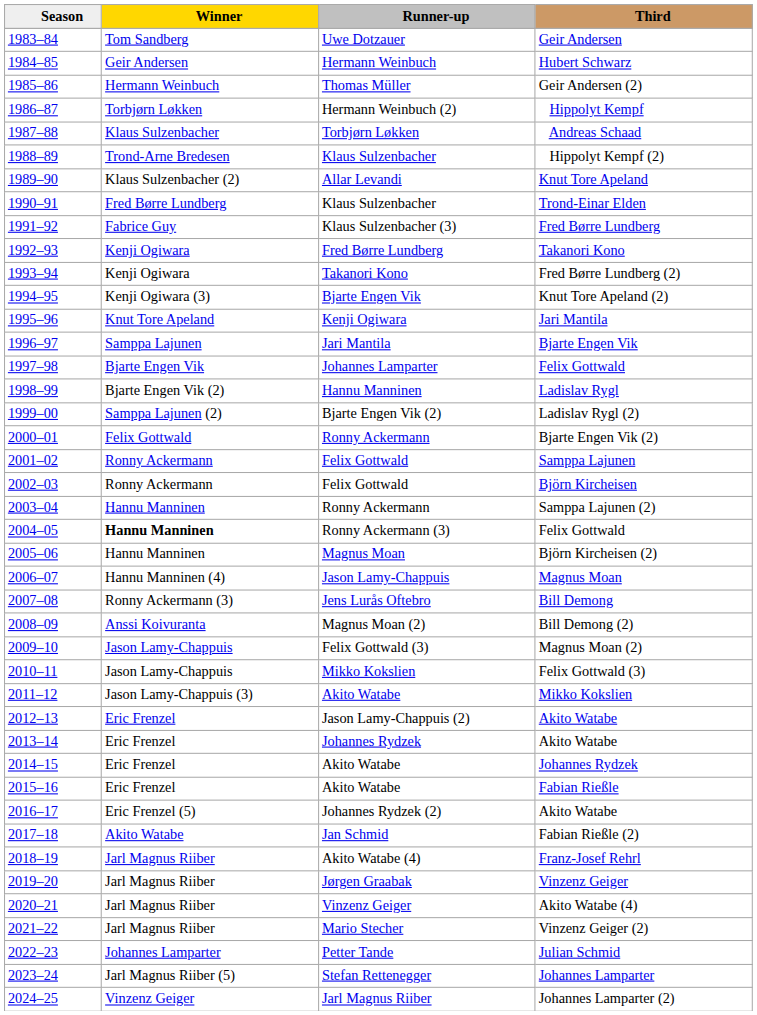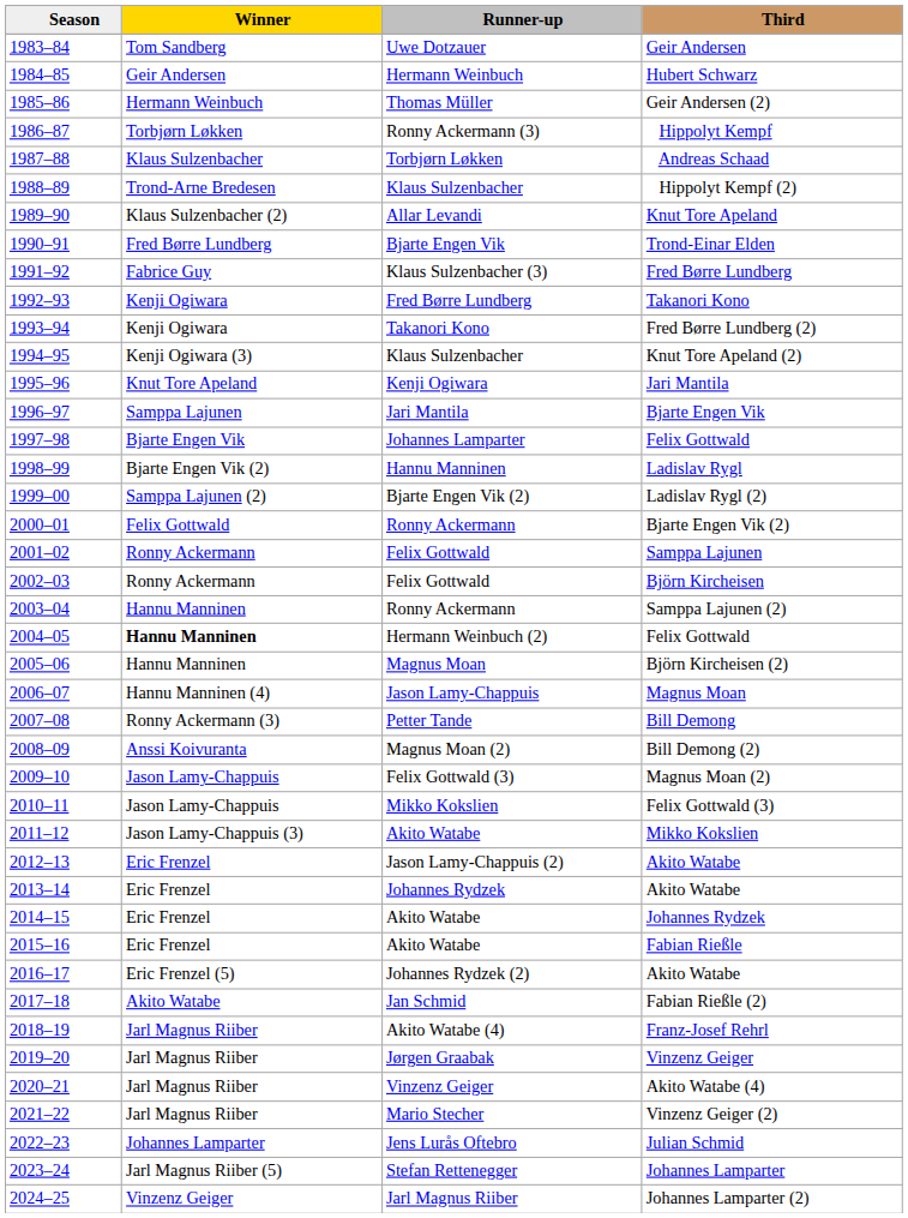 <table class="wikitable sortable" style="background:#fff; font-size:86%; line-height:16px; border:gray solid 1px; width:720px;">
 <tr style="background:#ccc; text-align:center;">
 <th style="width:13%; background:#efefef;">     Season</th>
 <th style="width:29%; background:gold">     Winner</th>
 <th style="width:29%; background:silver">     Runner-up</th>
 <th style="width:29%; background:#c96;">     Third</th>
 </tr>
 <tr>
 </tr>
 <tr>
 <td><a href='#'>1983–84</a></td>
 <td> <a href='#'>Tom Sandberg</a></td>
 <td> <a href='#'>Uwe Dotzauer</a></td>
 <td> <a href='#'>Geir Andersen</a></td>
 </tr>
 <tr>
 <td><a href='#'>1984–85</a></td>
 <td> <a href='#'>Geir Andersen</a></td>
 <td> <a href='#'>Hermann Weinbuch</a></td>
 <td> <a href='#'>Hubert Schwarz</a></td>
 </tr>
 <tr>
 <td><a href='#'>1985–86</a></td>
 <td> <a href='#'>Hermann Weinbuch</a></td>
 <td> <a href='#'>Thomas Müller</a></td>
 <td> Geir Andersen (2)</td>
 </tr>
 <tr>
 <td><a href='#'>1986–87</a></td>
 <td> <a href='#'>Torbjørn Løkken</a></td>
-<td> Hermann Weinbuch (2)</td>
+<td> Ronny Ackermann (3)</td>
 <td>   <a href='#'>Hippolyt Kempf</a></td>
 </tr>
 <tr>
 <td><a href='#'>1987–88</a></td>
 <td> <a href='#'>Klaus Sulzenbacher</a></td>
 <td> <a href='#'>Torbjørn Løkken</a></td>
 <td>   <a href='#'>Andreas Schaad</a></td>
 </tr>
 <tr>
 <td><a href='#'>1988–89</a></td>
 <td> <a href='#'>Trond-Arne Bredesen</a></td>
 <td> <a href='#'>Klaus Sulzenbacher</a></td>
 <td>   Hippolyt Kempf (2)</td>
 </tr>
 <tr>
 <td><a href='#'>1989–90</a></td>
 <td> Klaus Sulzenbacher (2)</td>
 <td> <a href='#'>Allar Levandi</a></td>
 <td> <a href='#'>Knut Tore Apeland</a></td>
 </tr>
 <tr>
 <td><a href='#'>1990–91</a></td>
 <td> <a href='#'>Fred Børre Lundberg</a></td>
-<td> Klaus Sulzenbacher</td>
+<td> <a href='#'>Bjarte Engen Vik</a></td>
 <td> <a href='#'>Trond-Einar Elden</a></td>
 </tr>
 <tr>
 <td><a href='#'>1991–92</a></td>
 <td> <a href='#'>Fabrice Guy</a></td>
 <td> Klaus Sulzenbacher (3)</td>
 <td> <a href='#'>Fred Børre Lundberg</a></td>
 </tr>
 <tr>
 <td><a href='#'>1992–93</a></td>
 <td> <a href='#'>Kenji Ogiwara</a></td>
 <td> <a href='#'>Fred Børre Lundberg</a></td>
 <td> <a href='#'>Takanori Kono</a></td>
 </tr>
 <tr>
 <td><a href='#'>1993–94</a></td>
 <td> Kenji Ogiwara</td>
 <td> <a href='#'>Takanori Kono</a></td>
 <td> Fred Børre Lundberg (2)</td>
 </tr>
 <tr>
 <td><a href='#'>1994–95</a></td>
 <td> Kenji Ogiwara (3)</td>
-<td> <a href='#'>Bjarte Engen Vik</a></td>
+<td> Klaus Sulzenbacher</td>
 <td> Knut Tore Apeland (2)</td>
 </tr>
 <tr>
 <td><a href='#'>1995–96</a></td>
 <td> <a href='#'>Knut Tore Apeland</a></td>
 <td> <a href='#'>Kenji Ogiwara</a></td>
 <td> <a href='#'>Jari Mantila</a></td>
 </tr>
 <tr>
 <td><a href='#'>1996–97</a></td>
 <td> <a href='#'>Samppa Lajunen</a></td>
 <td> <a href='#'>Jari Mantila</a></td>
 <td> <a href='#'>Bjarte Engen Vik</a></td>
 </tr>
 <tr>
 <td><a href='#'>1997–98</a></td>
 <td> <a href='#'>Bjarte Engen Vik</a></td>
 <td> <a href='#'>Johannes Lamparter</a></td>
 <td> <a href='#'>Felix Gottwald</a></td>
 </tr>
 <tr>
 <td><a href='#'>1998–99</a></td>
 <td> Bjarte Engen Vik (2)</td>
 <td> <a href='#'>Hannu Manninen</a></td>
 <td> <a href='#'>Ladislav Rygl</a></td>
 </tr>
 <tr>
 <td><a href='#'>1999–00</a></td>
 <td> <a href='#'>Samppa Lajunen</a> (2)</td>
 <td> Bjarte Engen Vik (2)</td>
 <td> Ladislav Rygl (2)</td>
 </tr>
 <tr>
 <td><a href='#'>2000–01</a></td>
 <td> <a href='#'>Felix Gottwald</a></td>
 <td> <a href='#'>Ronny Ackermann</a></td>
 <td> Bjarte Engen Vik (2)</td>
 </tr>
 <tr>
 <td><a href='#'>2001–02</a></td>
 <td> <a href='#'>Ronny Ackermann</a></td>
 <td> <a href='#'>Felix Gottwald</a></td>
 <td> <a href='#'>Samppa Lajunen</a></td>
 </tr>
 <tr>
 <td><a href='#'>2002–03</a></td>
 <td> Ronny Ackermann</td>
 <td> Felix Gottwald</td>
 <td> <a href='#'>Björn Kircheisen</a></td>
 </tr>
 <tr>
 <td><a href='#'>2003–04</a></td>
 <td> <a href='#'>Hannu Manninen</a></td>
 <td> Ronny Ackermann</td>
 <td> Samppa Lajunen (2)</td>
 </tr>
 <tr>
 <td><a href='#'>2004–05</a></td>
 <td><strong> Hannu Manninen</strong></td>
-<td> Ronny Ackermann (3)</td>
+<td> Hermann Weinbuch (2)</td>
 <td> Felix Gottwald</td>
 </tr>
 <tr>
 <td><a href='#'>2005–06</a></td>
 <td> Hannu Manninen</td>
 <td> <a href='#'>Magnus Moan</a></td>
 <td> Björn Kircheisen (2)</td>
 </tr>
 <tr>
 <td><a href='#'>2006–07</a></td>
 <td> Hannu Manninen (4)</td>
 <td> <a href='#'>Jason Lamy-Chappuis</a></td>
 <td> <a href='#'>Magnus Moan</a></td>
 </tr>
 <tr>
 <td><a href='#'>2007–08</a></td>
 <td> Ronny Ackermann (3)</td>
-<td> <a href='#'>Jens Lurås Oftebro</a></td>
+<td> <a href='#'>Petter Tande</a></td>
 <td> <a href='#'>Bill Demong</a></td>
 </tr>
 <tr>
 <td><a href='#'>2008–09</a></td>
 <td> <a href='#'>Anssi Koivuranta</a></td>
 <td> Magnus Moan (2)</td>
 <td> Bill Demong (2)</td>
 </tr>
 <tr>
 <td><a href='#'>2009–10</a></td>
 <td> <a href='#'>Jason Lamy-Chappuis</a></td>
 <td> Felix Gottwald (3)</td>
 <td> Magnus Moan (2)</td>
 </tr>
 <tr>
 <td><a href='#'>2010–11</a></td>
 <td> Jason Lamy-Chappuis</td>
 <td> <a href='#'>Mikko Kokslien</a></td>
 <td> Felix Gottwald (3)</td>
 </tr>
 <tr>
 <td><a href='#'>2011–12</a></td>
 <td> Jason Lamy-Chappuis (3)</td>
 <td> <a href='#'>Akito Watabe</a></td>
 <td> <a href='#'>Mikko Kokslien</a></td>
 </tr>
 <tr>
 <td><a href='#'>2012–13</a></td>
 <td> <a href='#'>Eric Frenzel</a></td>
 <td> Jason Lamy-Chappuis (2)</td>
 <td> <a href='#'>Akito Watabe</a></td>
 </tr>
 <tr>
 <td><a href='#'>2013–14</a></td>
 <td> Eric Frenzel</td>
 <td> <a href='#'>Johannes Rydzek</a></td>
 <td> Akito Watabe</td>
 </tr>
 <tr>
 <td><a href='#'>2014–15</a></td>
 <td> Eric Frenzel</td>
 <td> Akito Watabe</td>
 <td> <a href='#'>Johannes Rydzek</a></td>
 </tr>
 <tr>
 <td><a href='#'>2015–16</a></td>
 <td> Eric Frenzel</td>
 <td> Akito Watabe</td>
 <td> <a href='#'>Fabian Rießle</a></td>
 </tr>
 <tr>
 <td><a href='#'>2016–17</a></td>
 <td> Eric Frenzel (5)</td>
 <td> Johannes Rydzek (2)</td>
 <td> Akito Watabe</td>
 </tr>
 <tr>
 <td><a href='#'>2017–18</a></td>
 <td> <a href='#'>Akito Watabe</a></td>
 <td> <a href='#'>Jan Schmid</a></td>
 <td> Fabian Rießle (2)</td>
 </tr>
 <tr>
 <td><a href='#'>2018–19</a></td>
 <td> <a href='#'>Jarl Magnus Riiber</a></td>
 <td> Akito Watabe (4)</td>
 <td> <a href='#'>Franz-Josef Rehrl</a></td>
 </tr>
 <tr>
 <td><a href='#'>2019–20</a></td>
 <td> Jarl Magnus Riiber</td>
 <td> <a href='#'>Jørgen Graabak</a></td>
 <td> <a href='#'>Vinzenz Geiger</a></td>
 </tr>
 <tr>
 <td><a href='#'>2020–21</a></td>
 <td> Jarl Magnus Riiber</td>
 <td> <a href='#'>Vinzenz Geiger</a></td>
 <td> Akito Watabe (4)</td>
 </tr>
 <tr>
 <td><a href='#'>2021–22</a></td>
 <td> Jarl Magnus Riiber</td>
 <td> <a href='#'>Mario Stecher</a></td>
 <td> Vinzenz Geiger (2)</td>
 </tr>
 <tr>
 <td><a href='#'>2022–23</a></td>
 <td> <a href='#'>Johannes Lamparter</a></td>
-<td> <a href='#'>Petter Tande</a></td>
+<td> <a href='#'>Jens Lurås Oftebro</a></td>
 <td> <a href='#'>Julian Schmid</a></td>
 </tr>
 <tr>
 <td><a href='#'>2023–24</a></td>
 <td> Jarl Magnus Riiber (5)</td>
 <td> <a href='#'>Stefan Rettenegger</a></td>
 <td> <a href='#'>Johannes Lamparter</a></td>
 </tr>
 <tr>
 <td><a href='#'>2024–25</a></td>
 <td> <a href='#'>Vinzenz Geiger</a></td>
 <td> <a href='#'>Jarl Magnus Riiber</a></td>
 <td> Johannes Lamparter (2)</td>
 </tr>
 </table>
